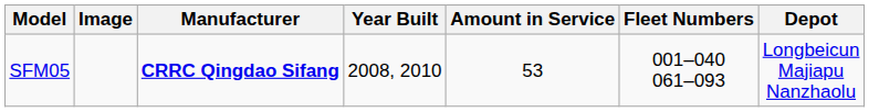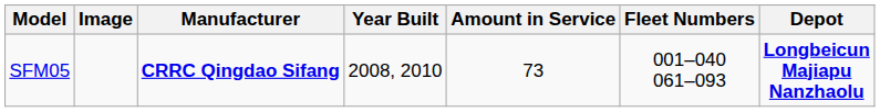 <table class="wikitable" style="border-collapse: collapse; text-align: center;">
 <tr>
 <th>Model</th>
 <th>Image</th>
 <th>Manufacturer</th>
 <th>Year Built</th>
 <th>Amount in Service</th>
 <th>Fleet Numbers</th>
 <th>Depot</th>
 </tr>
 <tr>
 <td><a href='#'>SFM05</a></td>
 <td></td>
 <td><strong><a href='#'>CRRC Qingdao Sifang</a></strong></td>
 <td>2008, 2010</td>
-<td>53</td>
+<td>73</td>
 <td>001–040<br>061–093</td>
-<td><a href='#'>Longbeicun</a><br><a href='#'>Majiapu</a><br><a href='#'>Nanzhaolu</a></td>
+<td><strong><a href='#'>Longbeicun</a><br><a href='#'>Majiapu</a><br><a href='#'>Nanzhaolu</a></strong></td>
 </tr>
 </table>
